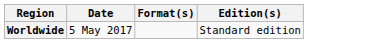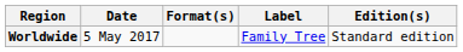 <table class="wikitable plainrowheaders">
 <tr>
 <th scope="col">Region</th>
 <th scope="col">Date</th>
 <th scope="col">Format(s)</th>
+<th scope="col">Label</th>
 <th scope="col">Edition(s)</th>
 </tr>
 <tr>
 <th scope="row">Worldwide</th>
 <td>5 May 2017</td>
 <td></td>
+<td><a href='#'>Family Tree</a></td>
 <td>Standard edition</td>
 </tr>
 </table>
